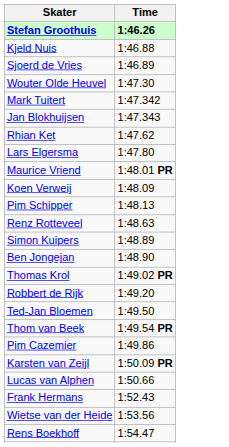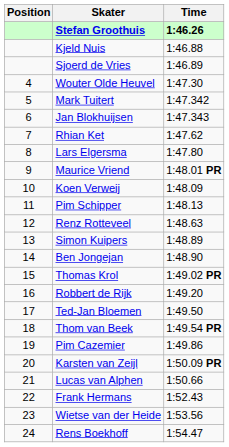 <table class="wikitable">
 <tr>
+<th>Position</th>
 <th>Skater</th>
 <th>Time</th>
 </tr>
 <tr bgcolor=ccffcc>
+<td align="center"></td>
 <td><strong><a href='#'>Stefan Groothuis</a></strong></td>
 <td><strong>1:46.26</strong></td>
 </tr>
 <tr>
+<td align="center"></td>
 <td><a href='#'>Kjeld Nuis</a></td>
 <td>1:46.88</td>
 </tr>
 <tr>
+<td align="center"></td>
 <td><a href='#'>Sjoerd de Vries</a></td>
 <td>1:46.89</td>
 </tr>
 <tr>
+<td align="center">4</td>
 <td><a href='#'>Wouter Olde Heuvel</a></td>
 <td>1:47.30</td>
 </tr>
 <tr>
+<td align="center">5</td>
 <td><a href='#'>Mark Tuitert</a></td>
 <td>1:47.342</td>
 </tr>
 <tr>
+<td align="center">6</td>
 <td><a href='#'>Jan Blokhuijsen</a></td>
 <td>1:47.343</td>
 </tr>
 <tr>
+<td align="center">7</td>
 <td><a href='#'>Rhian Ket</a></td>
 <td>1:47.62</td>
 </tr>
 <tr>
+<td align="center">8</td>
 <td><a href='#'>Lars Elgersma</a></td>
 <td>1:47.80</td>
 </tr>
 <tr>
+<td align="center">9</td>
 <td><a href='#'>Maurice Vriend</a></td>
 <td>1:48.01 <strong>PR</strong></td>
 </tr>
 <tr>
+<td align="center">10</td>
 <td><a href='#'>Koen Verweij</a></td>
 <td>1:48.09</td>
 </tr>
 <tr>
+<td align="center">11</td>
 <td><a href='#'>Pim Schipper</a></td>
 <td>1:48.13</td>
 </tr>
 <tr>
+<td align="center">12</td>
 <td><a href='#'>Renz Rotteveel</a></td>
 <td>1:48.63</td>
 </tr>
 <tr>
+<td align="center">13</td>
 <td><a href='#'>Simon Kuipers</a></td>
 <td>1:48.89</td>
 </tr>
 <tr>
+<td align="center">14</td>
 <td><a href='#'>Ben Jongejan</a></td>
 <td>1:48.90</td>
 </tr>
 <tr>
+<td align="center">15</td>
 <td><a href='#'>Thomas Krol</a></td>
 <td>1:49.02 <strong>PR</strong></td>
 </tr>
 <tr>
+<td align="center">16</td>
 <td><a href='#'>Robbert de Rijk</a></td>
 <td>1:49.20</td>
 </tr>
 <tr>
+<td align="center">17</td>
 <td><a href='#'>Ted-Jan Bloemen</a></td>
 <td>1:49.50</td>
 </tr>
 <tr>
+<td align="center">18</td>
 <td><a href='#'>Thom van Beek</a></td>
 <td>1:49.54 <strong>PR</strong></td>
 </tr>
 <tr>
+<td align="center">19</td>
 <td><a href='#'>Pim Cazemier</a></td>
 <td>1:49.86</td>
 </tr>
 <tr>
+<td align="center">20</td>
 <td><a href='#'>Karsten van Zeijl</a></td>
 <td>1:50.09 <strong>PR</strong></td>
 </tr>
 <tr>
+<td align="center">21</td>
 <td><a href='#'>Lucas van Alphen</a></td>
 <td>1:50.66</td>
 </tr>
 <tr>
+<td align="center">22</td>
 <td><a href='#'>Frank Hermans</a></td>
 <td>1:52.43</td>
 </tr>
 <tr>
+<td align="center">23</td>
 <td><a href='#'>Wietse van der Heide</a></td>
 <td>1:53.56</td>
 </tr>
 <tr>
+<td align="center">24</td>
 <td><a href='#'>Rens Boekhoff</a></td>
 <td>1:54.47</td>
 </tr>
 </table>
